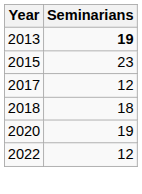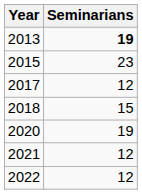 <table class="wikitable">
 <tr>
 <th>Year</th>
 <th>Seminarians</th>
 </tr>
 <tr>
 <td>2013</td>
 <td style="text-align:right;"><strong>19</strong></td>
 </tr>
 <tr>
 <td>2015</td>
 <td style="text-align:right;">23</td>
 </tr>
 <tr>
 <td>2017</td>
 <td style="text-align:right;">12</td>
 </tr>
 <tr>
 <td>2018</td>
-<td style="text-align:right;">18</td>
+<td style="text-align:right;">15</td>
 </tr>
 <tr>
 <td>2020</td>
 <td style="text-align:right;">19</td>
 </tr>
 <tr>
+<td>2021</td>
+<td style="text-align:right;">12</td>
+</tr>
+<tr>
 <td>2022</td>
 <td style="text-align:right;">12</td>
 </tr>
 </table>
